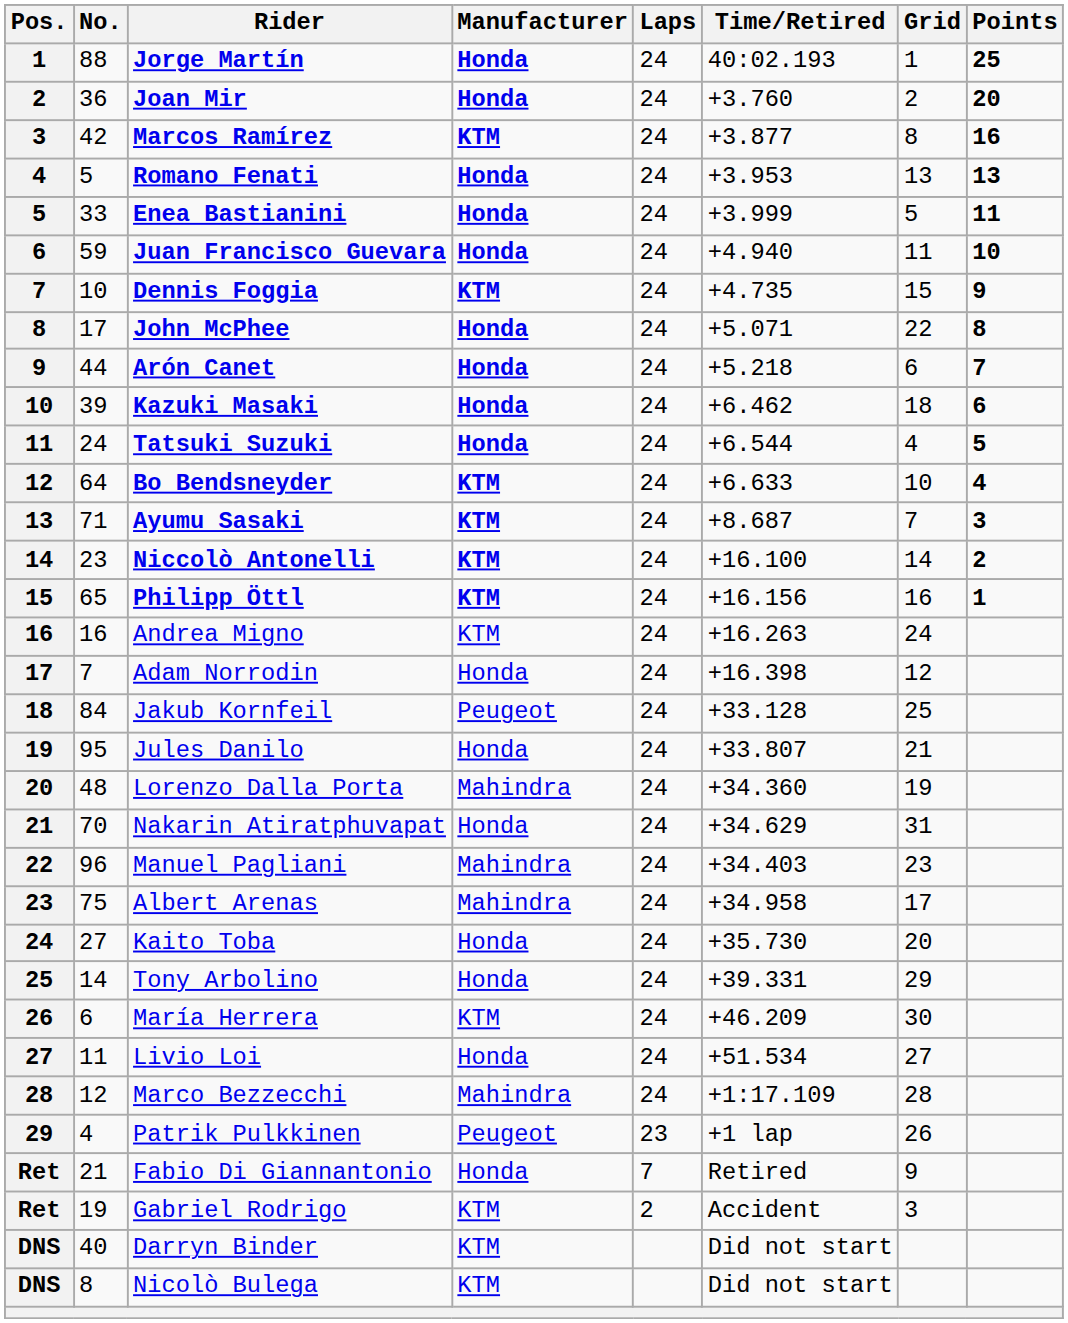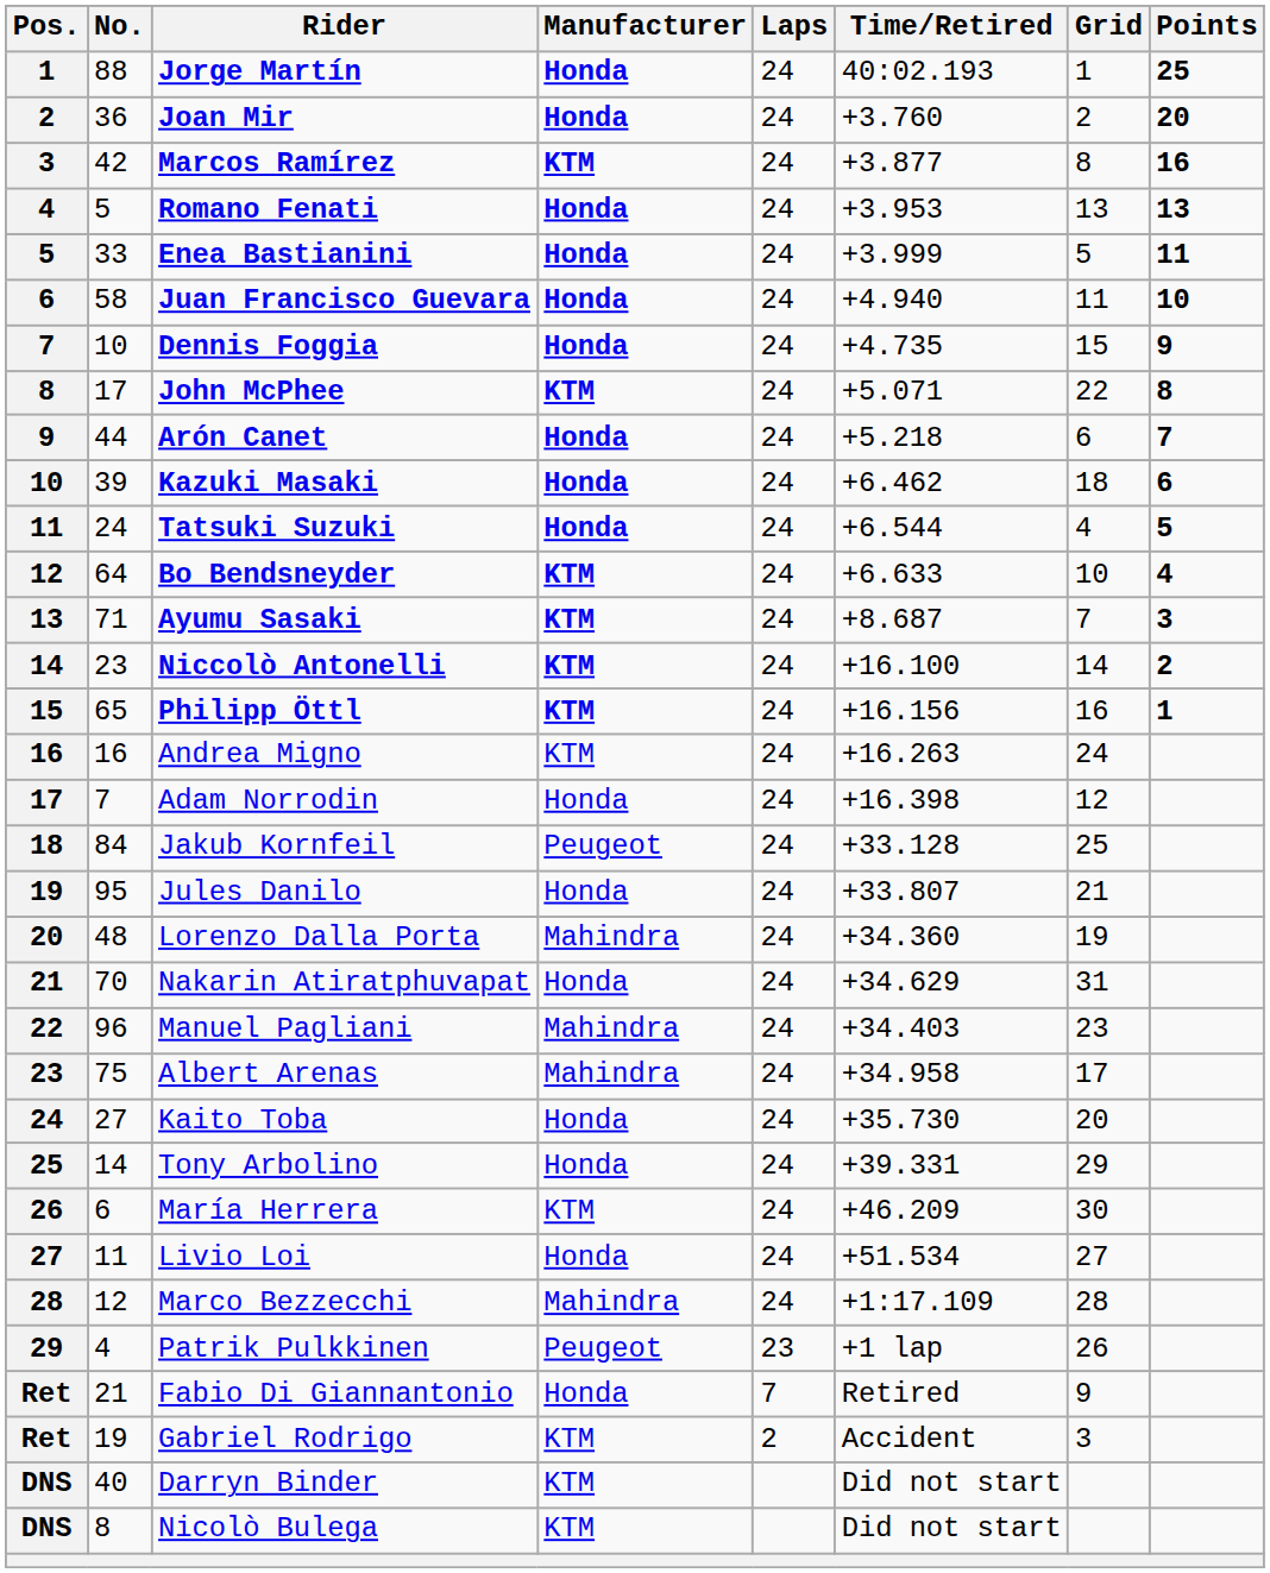 <table class="wikitable" style="font-size: 95%;">
 <tr>
 <th>Pos.</th>
 <th>No.</th>
 <th>Rider</th>
 <th>Manufacturer</th>
 <th>Laps</th>
 <th>Time/Retired</th>
 <th>Grid</th>
 <th>Points</th>
 </tr>
 <tr>
 <th>1</th>
 <td>88</td>
 <td> <strong><a href='#'>Jorge Martín</a></strong></td>
 <td><strong> <a href='#'>Honda</a></strong></td>
 <td>24</td>
 <td>40:02.193</td>
 <td>1</td>
 <td><strong>25</strong></td>
 </tr>
 <tr>
 <th>2</th>
 <td>36</td>
 <td> <strong><a href='#'>Joan Mir</a></strong></td>
 <td><strong><a href='#'>Honda</a></strong></td>
 <td>24</td>
 <td>+3.760</td>
 <td>2</td>
 <td><strong>20</strong></td>
 </tr>
 <tr>
 <th>3</th>
 <td>42</td>
 <td> <strong><a href='#'>Marcos Ramírez</a></strong></td>
 <td><strong><a href='#'>KTM</a></strong></td>
 <td>24</td>
 <td>+3.877</td>
 <td>8</td>
 <td><strong>16</strong></td>
 </tr>
 <tr>
 <th>4</th>
 <td>5</td>
 <td> <strong><a href='#'>Romano Fenati</a></strong></td>
 <td><strong><a href='#'>Honda</a></strong></td>
 <td>24</td>
 <td>+3.953</td>
 <td>13</td>
 <td><strong>13</strong></td>
 </tr>
 <tr>
 <th>5</th>
 <td>33</td>
 <td> <strong><a href='#'>Enea Bastianini</a></strong></td>
 <td><strong><a href='#'>Honda</a></strong></td>
 <td>24</td>
 <td>+3.999</td>
 <td>5</td>
 <td><strong>11</strong></td>
 </tr>
 <tr>
 <th>6</th>
-<td>59</td>
+<td>58</td>
 <td> <strong><a href='#'>Juan Francisco Guevara</a></strong></td>
 <td><strong><a href='#'>Honda</a></strong></td>
 <td>24</td>
 <td>+4.940</td>
 <td>11</td>
 <td><strong>10</strong></td>
 </tr>
 <tr>
 <th>7</th>
 <td>10</td>
 <td> <strong><a href='#'>Dennis Foggia</a></strong></td>
-<td><strong><a href='#'>KTM</a></strong></td>
+<td><strong><a href='#'>Honda</a></strong></td>
 <td>24</td>
 <td>+4.735</td>
 <td>15</td>
 <td><strong>9</strong></td>
 </tr>
 <tr>
 <th>8</th>
 <td>17</td>
 <td> <strong><a href='#'>John McPhee</a></strong></td>
-<td><strong><a href='#'>Honda</a></strong></td>
+<td><strong><a href='#'>KTM</a></strong></td>
 <td>24</td>
 <td>+5.071</td>
 <td>22</td>
 <td><strong>8</strong></td>
 </tr>
 <tr>
 <th>9</th>
 <td>44</td>
 <td> <strong><a href='#'>Arón Canet</a></strong></td>
 <td><strong><a href='#'>Honda</a></strong></td>
 <td>24</td>
 <td>+5.218</td>
 <td>6</td>
 <td><strong>7</strong></td>
 </tr>
 <tr>
 <th>10</th>
 <td>39</td>
 <td> <strong><a href='#'>Kazuki Masaki</a></strong></td>
 <td><strong><a href='#'>Honda</a></strong></td>
 <td>24</td>
 <td>+6.462</td>
 <td>18</td>
 <td><strong>6</strong></td>
 </tr>
 <tr>
 <th>11</th>
 <td>24</td>
 <td> <strong><a href='#'>Tatsuki Suzuki</a></strong></td>
 <td><strong><a href='#'>Honda</a></strong></td>
 <td>24</td>
 <td>+6.544</td>
 <td>4</td>
 <td><strong>5</strong></td>
 </tr>
 <tr>
 <th>12</th>
 <td>64</td>
 <td> <strong><a href='#'>Bo Bendsneyder</a></strong></td>
 <td><strong><a href='#'>KTM</a></strong></td>
 <td>24</td>
 <td>+6.633</td>
 <td>10</td>
 <td><strong>4</strong></td>
 </tr>
 <tr>
 <th>13</th>
 <td>71</td>
 <td> <strong><a href='#'>Ayumu Sasaki</a></strong></td>
 <td><strong><a href='#'>KTM</a></strong></td>
 <td>24</td>
 <td>+8.687</td>
 <td>7</td>
 <td><strong>3</strong></td>
 </tr>
 <tr>
 <th>14</th>
 <td>23</td>
 <td> <strong><a href='#'>Niccolò Antonelli</a></strong></td>
 <td><strong><a href='#'>KTM</a></strong></td>
 <td>24</td>
 <td>+16.100</td>
 <td>14</td>
 <td><strong>2</strong></td>
 </tr>
 <tr>
 <th>15</th>
 <td>65</td>
 <td> <strong><a href='#'>Philipp Öttl</a></strong></td>
 <td><strong><a href='#'>KTM</a></strong></td>
 <td>24</td>
 <td>+16.156</td>
 <td>16</td>
 <td><strong>1</strong></td>
 </tr>
 <tr>
 <th>16</th>
 <td>16</td>
 <td> <a href='#'>Andrea Migno</a></td>
 <td><a href='#'>KTM</a></td>
 <td>24</td>
 <td>+16.263</td>
 <td>24</td>
 <td></td>
 </tr>
 <tr>
 <th>17</th>
 <td>7</td>
 <td> <a href='#'>Adam Norrodin</a></td>
 <td><a href='#'>Honda</a></td>
 <td>24</td>
 <td>+16.398</td>
 <td>12</td>
 <td></td>
 </tr>
 <tr>
 <th>18</th>
 <td>84</td>
 <td> <a href='#'>Jakub Kornfeil</a></td>
 <td><a href='#'>Peugeot</a></td>
 <td>24</td>
 <td>+33.128</td>
 <td>25</td>
 <td></td>
 </tr>
 <tr>
 <th>19</th>
 <td>95</td>
 <td> <a href='#'>Jules Danilo</a></td>
 <td><a href='#'>Honda</a></td>
 <td>24</td>
 <td>+33.807</td>
 <td>21</td>
 <td></td>
 </tr>
 <tr>
 <th>20</th>
 <td>48</td>
 <td> <a href='#'>Lorenzo Dalla Porta</a></td>
 <td><a href='#'>Mahindra</a></td>
 <td>24</td>
 <td>+34.360</td>
 <td>19</td>
 <td></td>
 </tr>
 <tr>
 <th>21</th>
 <td>70</td>
 <td> <a href='#'>Nakarin Atiratphuvapat</a></td>
 <td><a href='#'>Honda</a></td>
 <td>24</td>
 <td>+34.629</td>
 <td>31</td>
 <td></td>
 </tr>
 <tr>
 <th>22</th>
 <td>96</td>
 <td> <a href='#'>Manuel Pagliani</a></td>
 <td><a href='#'>Mahindra</a></td>
 <td>24</td>
 <td>+34.403</td>
 <td>23</td>
 <td></td>
 </tr>
 <tr>
 <th>23</th>
 <td>75</td>
 <td> <a href='#'>Albert Arenas</a></td>
 <td><a href='#'>Mahindra</a></td>
 <td>24</td>
 <td>+34.958</td>
 <td>17</td>
 <td></td>
 </tr>
 <tr>
 <th>24</th>
 <td>27</td>
 <td> <a href='#'>Kaito Toba</a></td>
 <td><a href='#'>Honda</a></td>
 <td>24</td>
 <td>+35.730</td>
 <td>20</td>
 <td></td>
 </tr>
 <tr>
 <th>25</th>
 <td>14</td>
 <td> <a href='#'>Tony Arbolino</a></td>
 <td><a href='#'>Honda</a></td>
 <td>24</td>
 <td>+39.331</td>
 <td>29</td>
 <td></td>
 </tr>
 <tr>
 <th>26</th>
 <td>6</td>
 <td> <a href='#'>María Herrera</a></td>
 <td><a href='#'>KTM</a></td>
 <td>24</td>
 <td>+46.209</td>
 <td>30</td>
 <td></td>
 </tr>
 <tr>
 <th>27</th>
 <td>11</td>
 <td> <a href='#'>Livio Loi</a></td>
 <td><a href='#'>Honda</a></td>
 <td>24</td>
 <td>+51.534</td>
 <td>27</td>
 <td></td>
 </tr>
 <tr>
 <th>28</th>
 <td>12</td>
 <td> <a href='#'>Marco Bezzecchi</a></td>
 <td><a href='#'>Mahindra</a></td>
 <td>24</td>
 <td>+1:17.109</td>
 <td>28</td>
 <td></td>
 </tr>
 <tr>
 <th>29</th>
 <td>4</td>
 <td> <a href='#'>Patrik Pulkkinen</a></td>
 <td><a href='#'>Peugeot</a></td>
 <td>23</td>
 <td>+1 lap</td>
 <td>26</td>
 <td></td>
 </tr>
 <tr>
 <th>Ret</th>
 <td>21</td>
 <td> <a href='#'>Fabio Di Giannantonio</a></td>
 <td><a href='#'>Honda</a></td>
 <td>7</td>
 <td>Retired</td>
 <td>9</td>
 <td></td>
 </tr>
 <tr>
 <th>Ret</th>
 <td>19</td>
 <td> <a href='#'>Gabriel Rodrigo</a></td>
 <td><a href='#'>KTM</a></td>
 <td>2</td>
 <td>Accident</td>
 <td>3</td>
 <td></td>
 </tr>
 <tr>
 <th>DNS</th>
 <td>40</td>
 <td> <a href='#'>Darryn Binder</a></td>
 <td><a href='#'>KTM</a></td>
 <td></td>
 <td>Did not start</td>
 <td></td>
 <td></td>
 </tr>
 <tr>
 <th>DNS</th>
 <td>8</td>
 <td> <a href='#'>Nicolò Bulega</a></td>
 <td><a href='#'>KTM</a></td>
 <td></td>
 <td>Did not start</td>
 <td></td>
 <td></td>
 </tr>
 <tr>
 <th colspan=8></th>
 </tr>
 </table>
